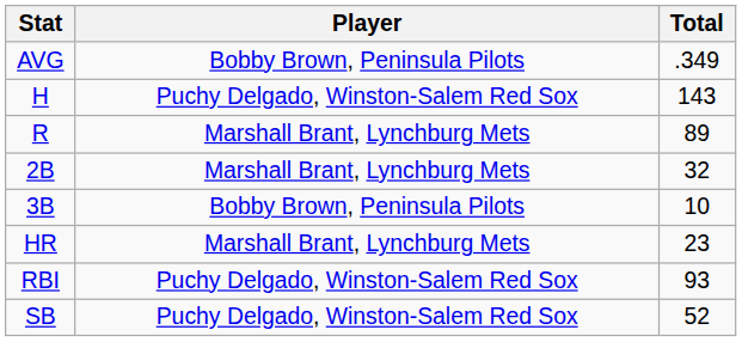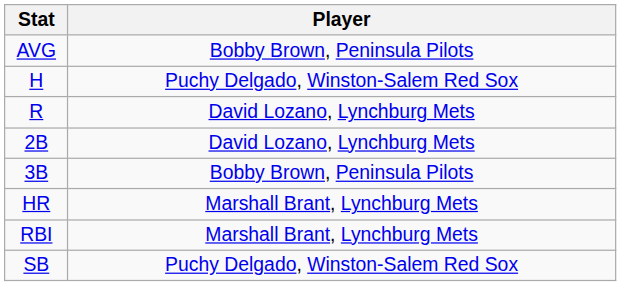 <table class="wikitable" width="40%" style="text-align:center;">
 <tr>
 <th width="5%">Stat</th>
 <th width="60%">Player</th>
-<th width="5%">Total</th>
 </tr>
 <tr>
 <td><a href='#'>AVG</a></td>
 <td><a href='#'>Bobby Brown</a>, <a href='#'>Peninsula Pilots</a></td>
-<td>.349</td>
 </tr>
 <tr>
 <td><a href='#'>H</a></td>
 <td><a href='#'>Puchy Delgado</a>, <a href='#'>Winston-Salem Red Sox</a></td>
-<td>143</td>
 </tr>
 <tr>
 <td><a href='#'>R</a></td>
-<td><a href='#'>Marshall Brant</a>, <a href='#'>Lynchburg Mets</a></td>
-<td>89</td>
+<td><a href='#'>David Lozano</a>, <a href='#'>Lynchburg Mets</a></td>
 </tr>
 <tr>
 <td><a href='#'>2B</a></td>
-<td><a href='#'>Marshall Brant</a>, <a href='#'>Lynchburg Mets</a></td>
-<td>32</td>
+<td><a href='#'>David Lozano</a>, <a href='#'>Lynchburg Mets</a></td>
 </tr>
 <tr>
 <td><a href='#'>3B</a></td>
 <td><a href='#'>Bobby Brown</a>, <a href='#'>Peninsula Pilots</a></td>
-<td>10</td>
 </tr>
 <tr>
 <td><a href='#'>HR</a></td>
 <td><a href='#'>Marshall Brant</a>, <a href='#'>Lynchburg Mets</a></td>
-<td>23</td>
 </tr>
 <tr>
 <td><a href='#'>RBI</a></td>
-<td><a href='#'>Puchy Delgado</a>, <a href='#'>Winston-Salem Red Sox</a></td>
-<td>93</td>
+<td><a href='#'>Marshall Brant</a>, <a href='#'>Lynchburg Mets</a></td>
 </tr>
 <tr>
 <td><a href='#'>SB</a></td>
 <td><a href='#'>Puchy Delgado</a>, <a href='#'>Winston-Salem Red Sox</a></td>
-<td>52</td>
 </tr>
 </table>
